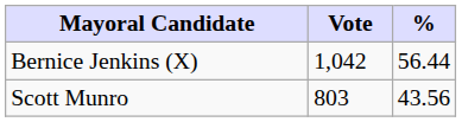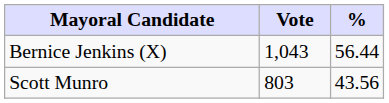 <table class="wikitable">
 <tr>
 <th style="background:#ddf; width:200px;">Mayoral Candidate</th>
 <th style="background:#ddf; width:50px;">Vote</th>
 <th style="background:#ddf; width:30px;">%</th>
 </tr>
 <tr>
 <td>Bernice Jenkins (X)</td>
-<td>1,042</td>
+<td>1,043</td>
 <td>56.44</td>
 </tr>
 <tr>
 <td>Scott Munro</td>
 <td>803</td>
 <td>43.56</td>
 </tr>
 </table>
